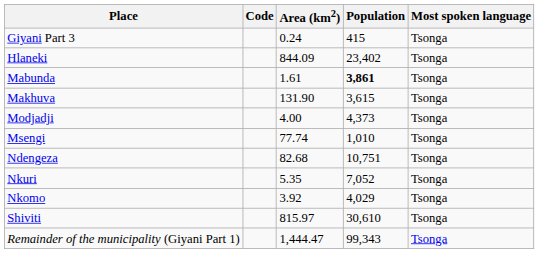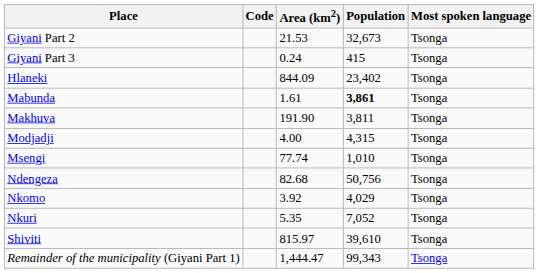 <table class="wikitable sortable">
 <tr>
 <th>Place</th>
 <th>Code</th>
 <th>Area (km<sup>2</sup>)</th>
 <th>Population</th>
 <th>Most spoken language</th>
+</tr>
+<tr>
+<td><a href='#'>Giyani</a> Part 2</td>
+<td></td>
+<td>21.53</td>
+<td>32,673</td>
+<td>Tsonga</td>
 </tr>
 <tr>
 <td><a href='#'>Giyani</a> Part 3</td>
 <td></td>
 <td>0.24</td>
 <td>415</td>
 <td>Tsonga</td>
 </tr>
 <tr>
 <td><a href='#'>Hlaneki</a></td>
 <td></td>
 <td>844.09</td>
 <td>23,402</td>
 <td>Tsonga</td>
 </tr>
 <tr>
 <td><a href='#'>Mabunda</a></td>
 <td></td>
 <td>1.61</td>
 <td><strong>3,861</strong></td>
 <td>Tsonga</td>
 </tr>
 <tr>
 <td><a href='#'>Makhuva</a></td>
 <td></td>
-<td>131.90</td>
-<td>3,615</td>
+<td>191.90</td>
+<td>3,811</td>
 <td>Tsonga</td>
 </tr>
 <tr>
 <td><a href='#'>Modjadji</a></td>
 <td></td>
 <td>4.00</td>
-<td>4,373</td>
+<td>4,315</td>
 <td>Tsonga</td>
 </tr>
 <tr>
 <td><a href='#'>Msengi</a></td>
 <td></td>
 <td>77.74</td>
 <td>1,010</td>
 <td>Tsonga</td>
 </tr>
 <tr>
 <td><a href='#'>Ndengeza</a></td>
 <td></td>
 <td>82.68</td>
-<td>10,751</td>
+<td>50,756</td>
+<td>Tsonga</td>
+</tr>
+<tr>
+<td><a href='#'>Nkomo</a></td>
+<td></td>
+<td>3.92</td>
+<td>4,029</td>
 <td>Tsonga</td>
 </tr>
 <tr>
 <td><a href='#'>Nkuri</a></td>
 <td></td>
 <td>5.35</td>
 <td>7,052</td>
 <td>Tsonga</td>
 </tr>
 <tr>
-<td><a href='#'>Nkomo</a></td>
-<td></td>
-<td>3.92</td>
-<td>4,029</td>
-<td>Tsonga</td>
-</tr>
-<tr>
 <td><a href='#'>Shiviti</a></td>
 <td></td>
 <td>815.97</td>
-<td>30,610</td>
+<td>39,610</td>
 <td>Tsonga</td>
 </tr>
 <tr>
 <td><em>Remainder of the municipality</em> (Giyani Part 1)</td>
 <td></td>
 <td>1,444.47</td>
 <td>99,343</td>
 <td><a href='#'>Tsonga</a></td>
 </tr>
 </table>
